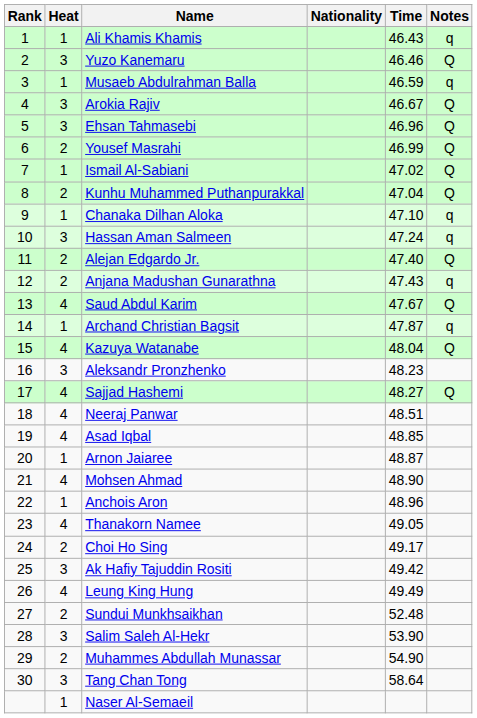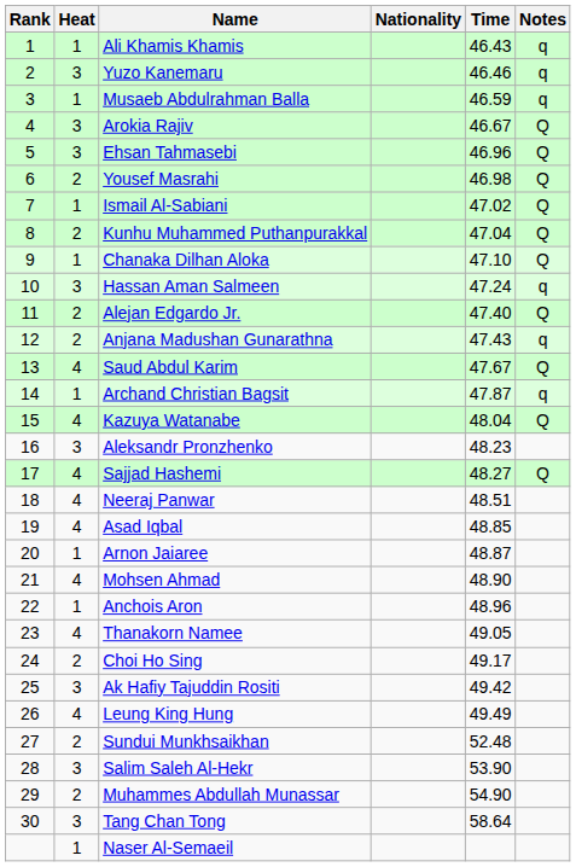 <table class="wikitable sortable" style="text-align:center; font-size:95%">
 <tr>
 <th>Rank</th>
 <th>Heat</th>
 <th>Name</th>
 <th>Nationality</th>
 <th>Time</th>
 <th>Notes</th>
 </tr>
 <tr bgcolor=ccffcc>
 <td>1</td>
 <td>1</td>
 <td align=left><a href='#'>Ali Khamis Khamis</a></td>
 <td align=left></td>
 <td>46.43</td>
 <td>q</td>
 </tr>
 <tr bgcolor=ccffcc>
 <td>2</td>
 <td>3</td>
 <td align=left><a href='#'>Yuzo Kanemaru</a></td>
 <td align=left></td>
 <td>46.46</td>
-<td>Q</td>
+<td>q</td>
 </tr>
 <tr bgcolor=ccffcc>
 <td>3</td>
 <td>1</td>
 <td align=left><a href='#'>Musaeb Abdulrahman Balla</a></td>
 <td align=left></td>
 <td>46.59</td>
 <td>q</td>
 </tr>
 <tr bgcolor=ccffcc>
 <td>4</td>
 <td>3</td>
 <td align=left><a href='#'>Arokia Rajiv</a></td>
 <td align=left></td>
 <td>46.67</td>
 <td>Q</td>
 </tr>
 <tr bgcolor=ccffcc>
 <td>5</td>
 <td>3</td>
 <td align=left><a href='#'>Ehsan Tahmasebi</a></td>
 <td align=left></td>
 <td>46.96</td>
 <td>Q</td>
 </tr>
 <tr bgcolor=ccffcc>
 <td>6</td>
 <td>2</td>
 <td align=left><a href='#'>Yousef Masrahi</a></td>
 <td align=left></td>
-<td>46.99</td>
+<td>46.98</td>
 <td>Q</td>
 </tr>
 <tr bgcolor=ccffcc>
 <td>7</td>
 <td>1</td>
 <td align=left><a href='#'>Ismail Al-Sabiani</a></td>
 <td align=left></td>
 <td>47.02</td>
 <td>Q</td>
 </tr>
 <tr bgcolor=ccffcc>
 <td>8</td>
 <td>2</td>
 <td align=left><a href='#'>Kunhu Muhammed Puthanpurakkal</a></td>
 <td align=left></td>
 <td>47.04</td>
 <td>Q</td>
 </tr>
 <tr bgcolor=ddffdd>
 <td>9</td>
 <td>1</td>
 <td align=left><a href='#'>Chanaka Dilhan Aloka</a></td>
 <td align=left></td>
 <td>47.10</td>
-<td>q</td>
+<td>Q</td>
 </tr>
 <tr bgcolor=ddffdd>
 <td>10</td>
 <td>3</td>
 <td align=left><a href='#'>Hassan Aman Salmeen</a></td>
 <td align=left></td>
 <td>47.24</td>
 <td>q</td>
 </tr>
 <tr bgcolor=ccffcc>
 <td>11</td>
 <td>2</td>
 <td align=left><a href='#'>Alejan Edgardo Jr.</a></td>
 <td align=left></td>
 <td>47.40</td>
 <td>Q</td>
 </tr>
 <tr bgcolor=ddffdd>
 <td>12</td>
 <td>2</td>
 <td align=left><a href='#'>Anjana Madushan Gunarathna</a></td>
 <td align=left></td>
 <td>47.43</td>
 <td>q</td>
 </tr>
 <tr bgcolor=ccffcc>
 <td>13</td>
 <td>4</td>
 <td align=left><a href='#'>Saud Abdul Karim</a></td>
 <td align=left></td>
 <td>47.67</td>
 <td>Q</td>
 </tr>
 <tr bgcolor=ddffdd>
 <td>14</td>
 <td>1</td>
 <td align=left><a href='#'>Archand Christian Bagsit</a></td>
 <td align=left></td>
 <td>47.87</td>
 <td>q</td>
 </tr>
 <tr bgcolor=ccffcc>
 <td>15</td>
 <td>4</td>
 <td align=left><a href='#'>Kazuya Watanabe</a></td>
 <td align=left></td>
 <td>48.04</td>
 <td>Q</td>
 </tr>
 <tr>
 <td>16</td>
 <td>3</td>
 <td align=left><a href='#'>Aleksandr Pronzhenko</a></td>
 <td align=left></td>
 <td>48.23</td>
 <td></td>
 </tr>
 <tr bgcolor=ccffcc>
 <td>17</td>
 <td>4</td>
 <td align=left><a href='#'>Sajjad Hashemi</a></td>
 <td align=left></td>
 <td>48.27</td>
 <td>Q</td>
 </tr>
 <tr>
 <td>18</td>
 <td>4</td>
 <td align=left><a href='#'>Neeraj Panwar</a></td>
 <td align=left></td>
 <td>48.51</td>
 <td></td>
 </tr>
 <tr>
 <td>19</td>
 <td>4</td>
 <td align=left><a href='#'>Asad Iqbal</a></td>
 <td align=left></td>
 <td>48.85</td>
 <td></td>
 </tr>
 <tr>
 <td>20</td>
 <td>1</td>
 <td align=left><a href='#'>Arnon Jaiaree</a></td>
 <td align=left></td>
 <td>48.87</td>
 <td></td>
 </tr>
 <tr>
 <td>21</td>
 <td>4</td>
 <td align=left><a href='#'>Mohsen Ahmad</a></td>
 <td align=left></td>
 <td>48.90</td>
 <td></td>
 </tr>
 <tr>
 <td>22</td>
 <td>1</td>
 <td align=left><a href='#'>Anchois Aron</a></td>
 <td align=left></td>
 <td>48.96</td>
 <td></td>
 </tr>
 <tr>
 <td>23</td>
 <td>4</td>
 <td align=left><a href='#'>Thanakorn Namee</a></td>
 <td align=left></td>
 <td>49.05</td>
 <td></td>
 </tr>
 <tr>
 <td>24</td>
 <td>2</td>
 <td align=left><a href='#'>Choi Ho Sing</a></td>
 <td align=left></td>
 <td>49.17</td>
 <td></td>
 </tr>
 <tr>
 <td>25</td>
 <td>3</td>
 <td align=left><a href='#'>Ak Hafiy Tajuddin Rositi</a></td>
 <td align=left></td>
 <td>49.42</td>
 <td></td>
 </tr>
 <tr>
 <td>26</td>
 <td>4</td>
 <td align=left><a href='#'>Leung King Hung</a></td>
 <td align=left></td>
 <td>49.49</td>
 <td></td>
 </tr>
 <tr>
 <td>27</td>
 <td>2</td>
 <td align=left><a href='#'>Sundui Munkhsaikhan</a></td>
 <td align=left></td>
 <td>52.48</td>
 <td></td>
 </tr>
 <tr>
 <td>28</td>
 <td>3</td>
 <td align=left><a href='#'>Salim Saleh Al-Hekr</a></td>
 <td align=left></td>
 <td>53.90</td>
 <td></td>
 </tr>
 <tr>
 <td>29</td>
 <td>2</td>
 <td align=left><a href='#'>Muhammes Abdullah Munassar</a></td>
 <td align=left></td>
 <td>54.90</td>
 <td></td>
 </tr>
 <tr>
 <td>30</td>
 <td>3</td>
 <td align=left><a href='#'>Tang Chan Tong</a></td>
 <td align=left></td>
 <td>58.64</td>
 <td></td>
 </tr>
 <tr>
 <td></td>
 <td>1</td>
 <td align=left><a href='#'>Naser Al-Semaeil</a></td>
 <td align=left></td>
 <td></td>
 <td></td>
 </tr>
 </table>
